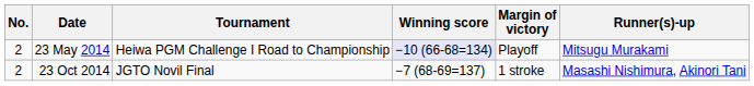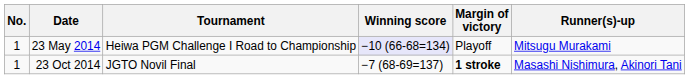 <table class="wikitable" style="font-size:95%;">
 <tr>
 <th>No.</th>
 <th>Date</th>
 <th>Tournament</th>
 <th>Winning score</th>
 <th>Margin of<br>victory</th>
 <th>Runner(s)-up</th>
 </tr>
 <tr>
-<td align=center>2</td>
+<td align=center>1</td>
 <td align=right>23 May <a href='#'>2014</a></td>
 <td>Heiwa PGM Challenge I Road to Championship</td>
 <td style="background: lavender;">−10 (66-68=134)</td>
 <td>Playoff</td>
 <td> <a href='#'>Mitsugu Murakami</a></td>
 </tr>
 <tr>
-<td align=center>2</td>
+<td align=center>1</td>
 <td align=right>23 Oct 2014</td>
 <td>JGTO Novil Final</td>
 <td>−7 (68-69=137)</td>
-<td>1 stroke</td>
+<td><strong>1 stroke</strong></td>
 <td> <a href='#'>Masashi Nishimura</a>,  <a href='#'>Akinori Tani</a></td>
 </tr>
 </table>
